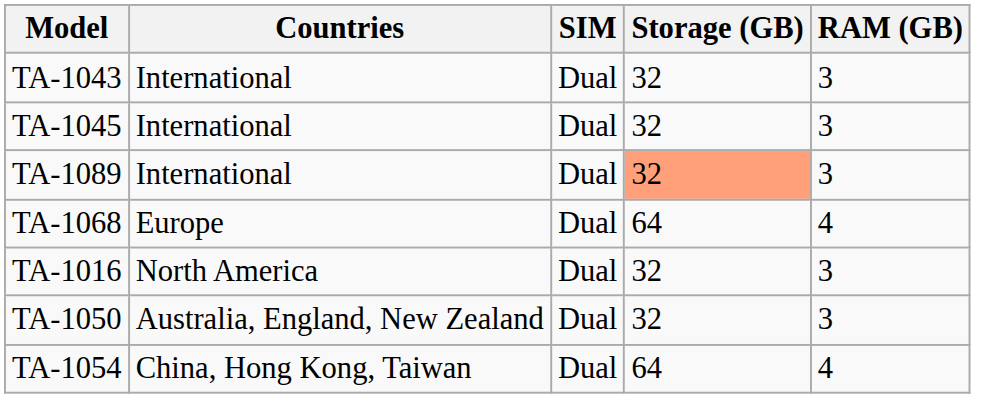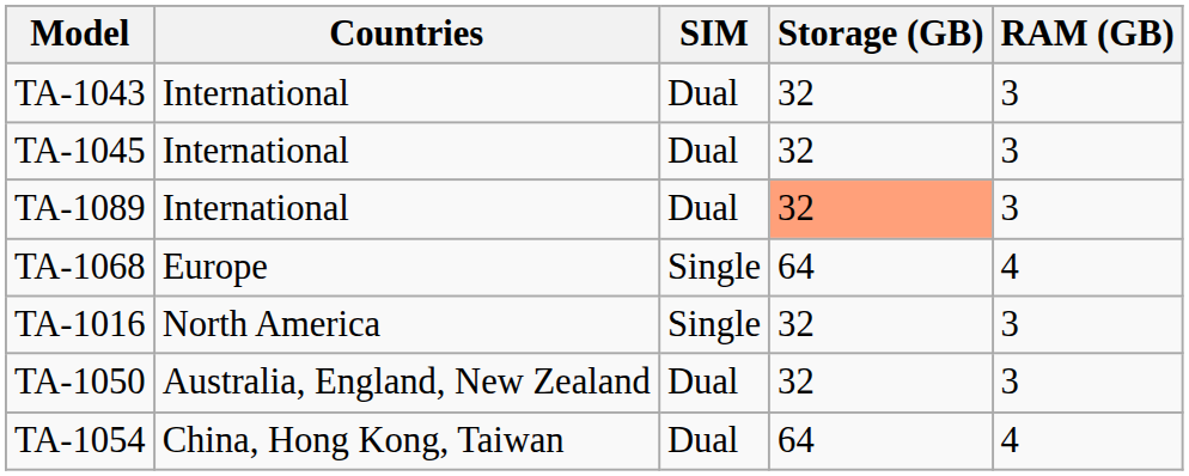 <table class="wikitable">
 <tr>
 <th>Model</th>
 <th>Countries</th>
 <th>SIM</th>
 <th>Storage (GB)</th>
 <th>RAM (GB)</th>
 </tr>
 <tr>
 <td>TA-1043</td>
 <td>International</td>
 <td>Dual</td>
 <td>32</td>
 <td>3</td>
 </tr>
 <tr>
 <td>TA-1045</td>
 <td>International</td>
 <td>Dual</td>
 <td>32</td>
 <td>3</td>
 </tr>
 <tr>
 <td>TA-1089</td>
 <td>International</td>
 <td>Dual</td>
 <td style="background: lightsalmon;">32</td>
 <td>3</td>
 </tr>
 <tr>
 <td>TA-1068</td>
 <td>Europe</td>
-<td>Dual</td>
+<td>Single</td>
 <td>64</td>
 <td>4</td>
 </tr>
 <tr>
 <td>TA-1016</td>
 <td>North America</td>
-<td>Dual</td>
+<td>Single</td>
 <td>32</td>
 <td>3</td>
 </tr>
 <tr>
 <td>TA-1050</td>
 <td>Australia, England, New Zealand</td>
 <td>Dual</td>
 <td>32</td>
 <td>3</td>
 </tr>
 <tr>
 <td>TA-1054</td>
 <td>China, Hong Kong, Taiwan</td>
 <td>Dual</td>
 <td>64</td>
 <td>4</td>
 </tr>
 </table>
